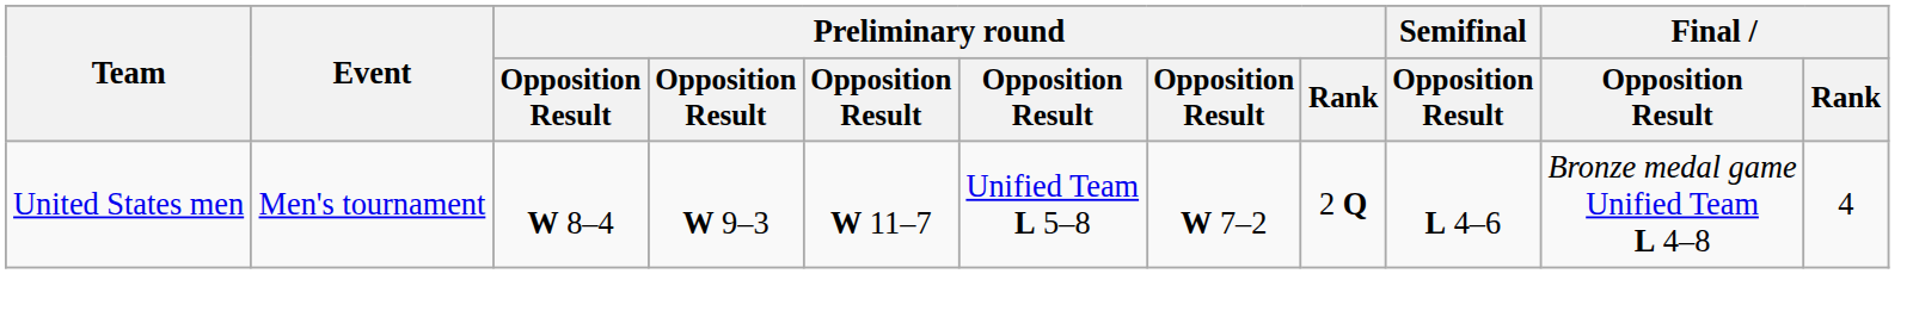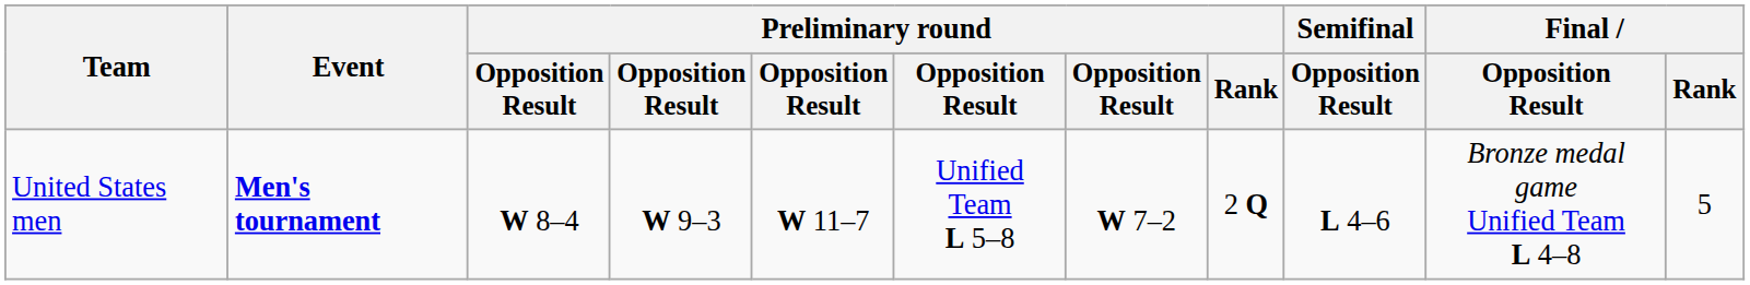 <table class=wikitable style=font-size:90%;text-align:center>
 <tr>
 <th rowspan=2>Team</th>
 <th rowspan=2>Event</th>
 <th colspan=6>Preliminary round</th>
 <th>Semifinal</th>
 <th colspan=2>Final / </th>
 </tr>
 <tr style=font-size:95%>
 <th>Opposition<br>Result</th>
 <th>Opposition<br>Result</th>
 <th>Opposition<br>Result</th>
 <th>Opposition<br>Result</th>
 <th>Opposition<br>Result</th>
 <th>Rank</th>
 <th>Opposition<br>Result</th>
 <th>Opposition<br>Result</th>
 <th>Rank</th>
 </tr>
 <tr>
 <td align=left><a href='#'>United States men</a></td>
-<td align=left><a href='#'>Men's tournament</a></td>
+<td align=left><strong><a href='#'>Men's tournament</a></strong></td>
 <td><br><strong>W</strong> 8–4</td>
 <td><br><strong>W</strong> 9–3</td>
 <td><br><strong>W</strong> 11–7</td>
 <td> <a href='#'>Unified Team</a><br><strong>L</strong> 5–8</td>
 <td><br><strong>W</strong> 7–2</td>
 <td>2 <strong>Q</strong></td>
 <td><br><strong>L</strong> 4–6</td>
 <td><em>Bronze medal game</em><br> <a href='#'>Unified Team</a><br><strong>L</strong> 4–8</td>
-<td>4</td>
+<td>5</td>
 </tr>
 </table>
